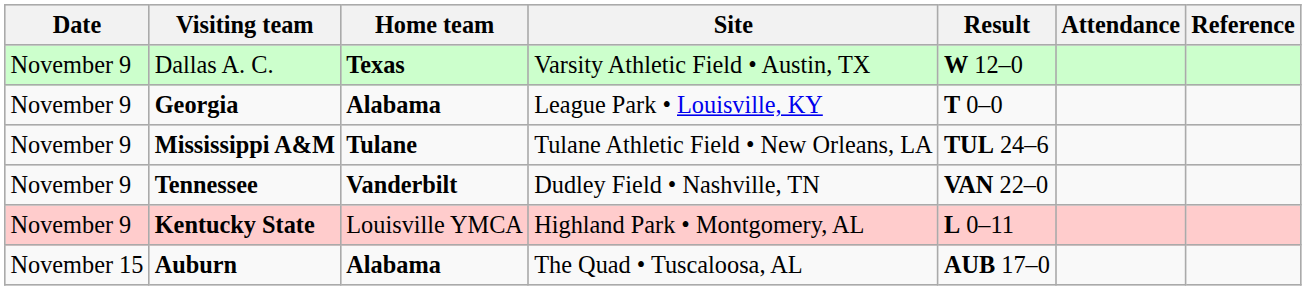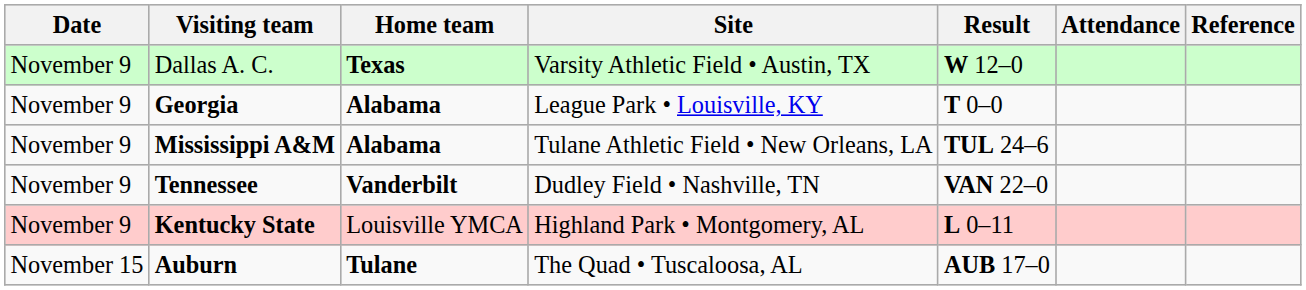 <table class="wikitable" style="font-size:95%;">
 <tr>
 <th>Date</th>
 <th>Visiting team</th>
 <th>Home team</th>
 <th>Site</th>
 <th>Result</th>
 <th>Attendance</th>
 <th class="unsortable">Reference</th>
 </tr>
 <tr bgcolor=ccffcc>
 <td>November 9</td>
 <td>Dallas A. C.</td>
 <td><strong>Texas</strong></td>
 <td>Varsity Athletic Field • Austin, TX</td>
 <td><strong>W</strong> 12–0</td>
 <td></td>
 <td></td>
 </tr>
 <tr bgcolor=>
 <td>November 9</td>
 <td><strong>Georgia</strong></td>
 <td><strong>Alabama</strong></td>
 <td>League Park • <a href='#'>Louisville, KY</a></td>
 <td><strong>T</strong> 0–0</td>
 <td></td>
 <td></td>
 </tr>
 <tr bgcolor=>
 <td>November 9</td>
 <td><strong>Mississippi A&M</strong></td>
-<td><strong>Tulane</strong></td>
+<td><strong>Alabama</strong></td>
 <td>Tulane Athletic Field • New Orleans, LA</td>
 <td><strong>TUL</strong> 24–6</td>
 <td></td>
 <td></td>
 </tr>
 <tr bgcolor=>
 <td>November 9</td>
 <td><strong>Tennessee</strong></td>
 <td><strong>Vanderbilt</strong></td>
 <td>Dudley Field • Nashville, TN</td>
 <td><strong>VAN</strong> 22–0</td>
 <td></td>
 <td></td>
 </tr>
 <tr bgcolor=ffcccc>
 <td>November 9</td>
 <td><strong>Kentucky State</strong></td>
 <td>Louisville YMCA</td>
 <td>Highland Park • Montgomery, AL</td>
 <td><strong>L</strong> 0–11</td>
 <td></td>
 <td></td>
 </tr>
 <tr bgcolor=>
 <td>November 15</td>
 <td><strong>Auburn</strong></td>
-<td><strong>Alabama</strong></td>
+<td><strong>Tulane</strong></td>
 <td>The Quad • Tuscaloosa, AL</td>
 <td><strong>AUB</strong> 17–0</td>
 <td></td>
 <td></td>
 </tr>
 </table>
